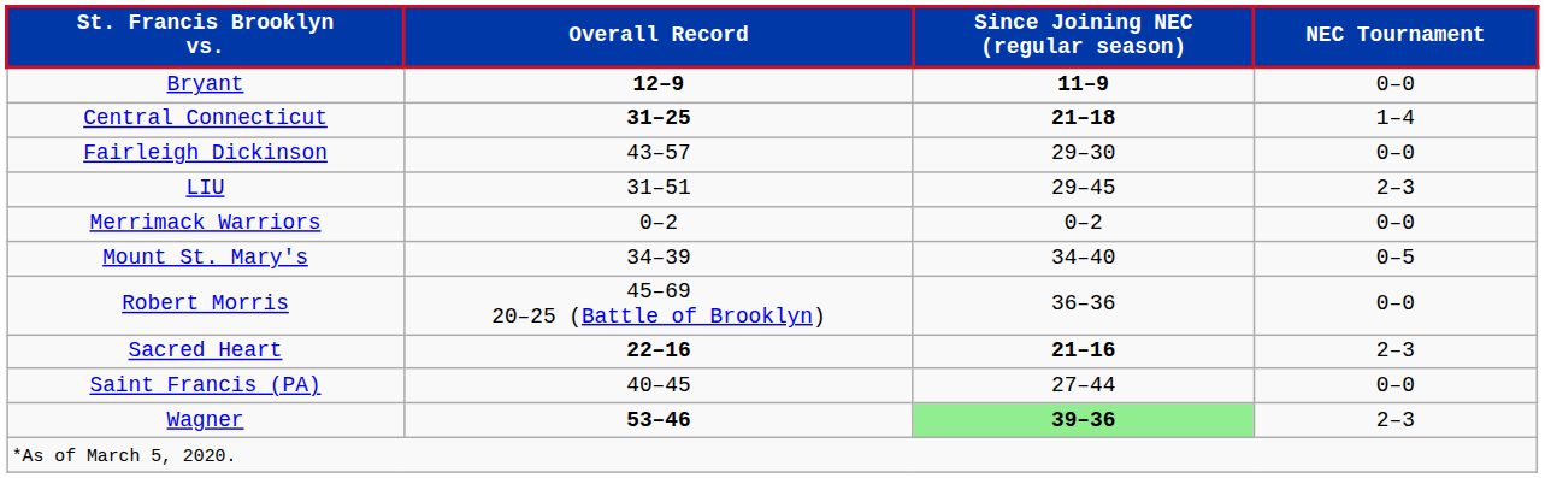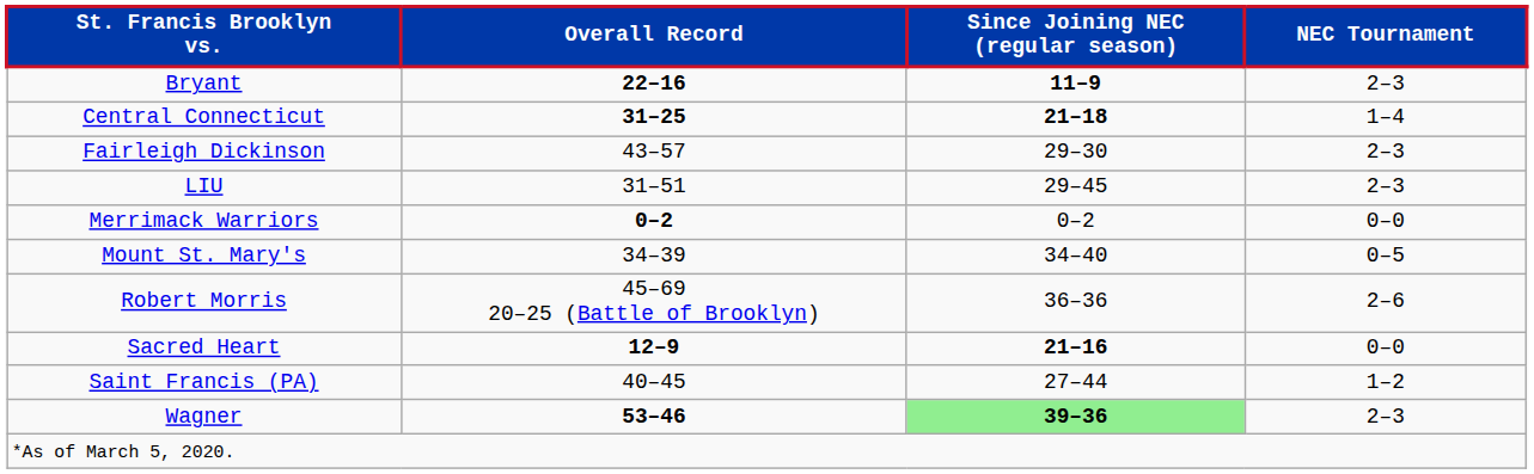 <table class="wikitable" style="font-size: 95%; width:70%; text-align:center;">
 <tr>
 <th style="background:#0038A8; border: 2px solid #CE1126;;color:#FFFFFF;">St. Francis Brooklyn<br>vs.</th>
 <th style="background:#0038A8; border: 2px solid #CE1126;;color:#FFFFFF;">Overall Record</th>
 <th style="background:#0038A8; border: 2px solid #CE1126;;color:#FFFFFF;">Since Joining NEC<br>(regular season)</th>
 <th style="background:#0038A8; border: 2px solid #CE1126;;color:#FFFFFF;">NEC Tournament</th>
 </tr>
 <tr>
 <td><a href='#'>Bryant</a></td>
-<td><strong>12–9</strong></td>
+<td><strong>22–16</strong></td>
 <td><strong>11–9</strong></td>
-<td>0–0</td>
+<td>2–3</td>
 </tr>
 <tr>
 <td><a href='#'>Central Connecticut</a></td>
 <td><strong>31–25</strong></td>
 <td><strong>21–18</strong></td>
 <td>1–4</td>
 </tr>
 <tr>
 <td><a href='#'>Fairleigh Dickinson</a></td>
 <td>43–57</td>
 <td>29–30</td>
-<td>0–0</td>
+<td>2–3</td>
 </tr>
 <tr>
 <td><a href='#'>LIU</a></td>
 <td>31–51</td>
 <td>29–45</td>
 <td>2–3</td>
 </tr>
 <tr>
 <td><a href='#'>Merrimack Warriors</a></td>
-<td>0–2</td>
+<td><strong>0–2</strong></td>
 <td>0–2</td>
 <td>0–0</td>
 </tr>
 <tr>
 <td><a href='#'>Mount St. Mary's</a></td>
 <td>34–39</td>
 <td>34–40</td>
 <td>0–5</td>
 </tr>
 <tr>
 <td><a href='#'>Robert Morris</a></td>
 <td>45–69<br>20–25 (<a href='#'>Battle of Brooklyn</a>)</td>
 <td>36–36</td>
-<td>0–0</td>
+<td>2–6</td>
 </tr>
 <tr>
 <td><a href='#'>Sacred Heart</a></td>
-<td><strong>22–16</strong></td>
+<td><strong>12–9</strong></td>
 <td><strong>21–16</strong></td>
-<td>2–3</td>
+<td>0–0</td>
 </tr>
 <tr>
 <td><a href='#'>Saint Francis (PA)</a></td>
 <td>40–45</td>
 <td>27–44</td>
-<td>0–0</td>
+<td>1–2</td>
 </tr>
 <tr>
 <td><a href='#'>Wagner</a></td>
 <td><strong>53–46</strong></td>
 <td style="background: lightgreen;"><strong>39–36</strong></td>
 <td>2–3</td>
 </tr>
 <tr>
 <td colspan="9" style= "text-align:left"><small>*As of March 5, 2020.</small></td>
 </tr>
 </table>
